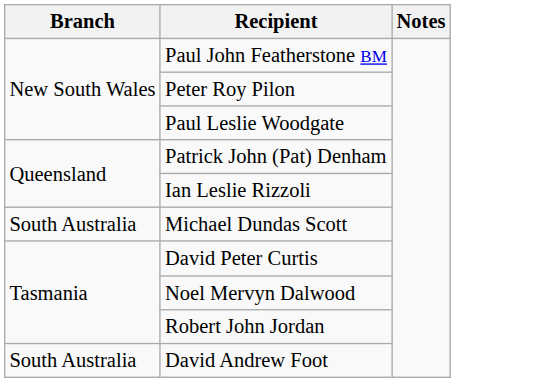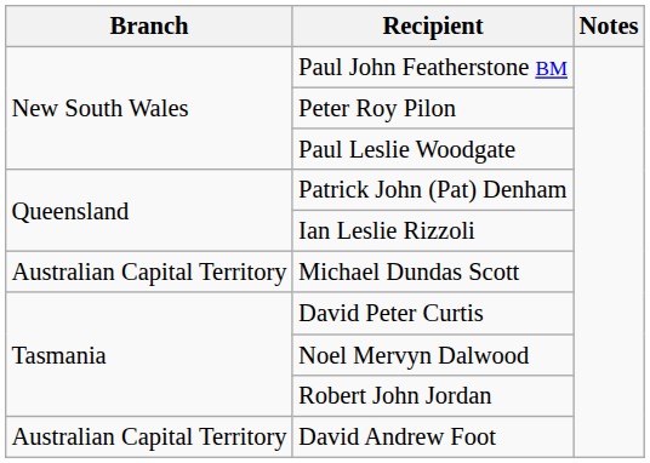 <table class="wikitable" style="font-size:95%;">
 <tr>
 <th>Branch</th>
 <th>Recipient</th>
 <th>Notes</th>
 </tr>
 <tr>
 <td rowspan=3>New South Wales</td>
 <td>Paul John Featherstone <small><a href='#'>BM</a></small></td>
 <td rowspan=20></td>
 </tr>
 <tr>
 <td>Peter Roy Pilon</td>
 </tr>
 <tr>
 <td>Paul Leslie Woodgate</td>
 </tr>
 <tr>
 <td rowspan=2>Queensland</td>
 <td>Patrick John (Pat) Denham</td>
 </tr>
 <tr>
 <td>Ian Leslie Rizzoli</td>
 </tr>
 <tr>
-<td>South Australia</td>
+<td>Australian Capital Territory</td>
 <td>Michael Dundas Scott</td>
 </tr>
 <tr>
 <td rowspan=3>Tasmania</td>
 <td>David Peter Curtis</td>
 </tr>
 <tr>
 <td>Noel Mervyn Dalwood</td>
 </tr>
 <tr>
 <td>Robert John Jordan</td>
 </tr>
 <tr>
-<td>South Australia</td>
+<td>Australian Capital Territory</td>
 <td>David Andrew Foot</td>
 </tr>
 </table>
